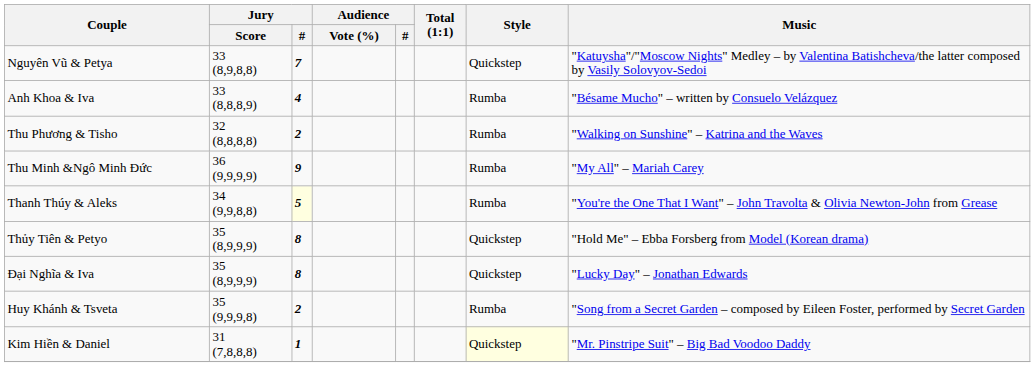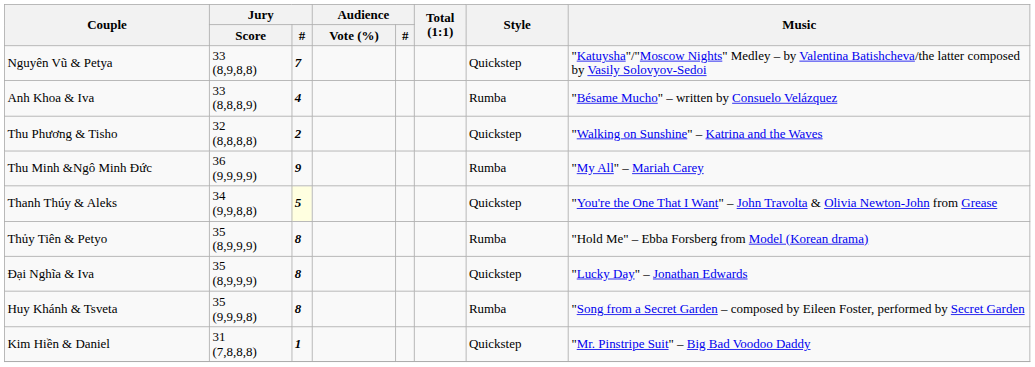 <table class="wikitable" style="width:80%;">
 <tr>
 <th rowspan=2 style="width:20%;">Couple</th>
 <th colspan=2 style="width:10%;">Jury</th>
 <th colspan=2 style="width:10%;">Audience</th>
 <th rowspan=2 style="width:5%;">Total<br> (1:1)</th>
 <th rowspan=2 style="width:10%;">Style</th>
 <th rowspan=2 style="width:45%;">Music</th>
 </tr>
 <tr>
 <th>Score</th>
 <th>#</th>
 <th>Vote (%)</th>
 <th>#</th>
 </tr>
 <tr>
 <td>Nguyên Vũ & Petya</td>
 <td>33<br> (8,9,8,8)</td>
 <td><strong><em>7</em></strong></td>
 <td></td>
 <td></td>
 <td><strong><em></em></strong></td>
 <td>Quickstep</td>
 <td>"<a href='#'>Katuysha</a>"/"<a href='#'>Moscow Nights</a>" Medley – by <a href='#'>Valentina Batishcheva</a>/the latter composed by <a href='#'>Vasily Solovyov-Sedoi</a></td>
 </tr>
 <tr>
 <td>Anh Khoa & Iva</td>
 <td>33<br> (8,8,8,9)</td>
 <td><strong><em>4</em></strong></td>
 <td></td>
 <td></td>
 <td><strong><em></em></strong></td>
 <td>Rumba</td>
 <td>"<a href='#'>Bésame Mucho</a>" – written by <a href='#'>Consuelo Velázquez</a></td>
 </tr>
 <tr>
 <td>Thu Phương & Tisho</td>
 <td>32<br> (8,8,8,8)</td>
 <td><strong><em>2</em></strong></td>
 <td></td>
 <td></td>
 <td><strong><em></em></strong></td>
-<td>Rumba</td>
+<td>Quickstep</td>
 <td>"<a href='#'>Walking on Sunshine</a>" – <a href='#'>Katrina and the Waves</a></td>
 </tr>
 <tr>
 <td>Thu Minh &<span>Ngô Minh Đức</span></td>
 <td>36<br> (9,9,9,9)</td>
 <td><strong><em>9</em></strong></td>
 <td></td>
 <td></td>
 <td><strong><em></em></strong></td>
 <td>Rumba</td>
 <td>"<a href='#'>My All</a>" – <a href='#'>Mariah Carey</a></td>
 </tr>
 <tr>
 <td>Thanh Thúy & Aleks</td>
 <td>34<br> (9,9,8,8)</td>
 <td style="background: lightyellow;"><strong><em>5</em></strong></td>
 <td></td>
 <td></td>
 <td><strong><em></em></strong></td>
-<td>Rumba</td>
+<td>Quickstep</td>
 <td>"<a href='#'>You're the One That I Want</a>" – <a href='#'>John Travolta</a> & <a href='#'>Olivia Newton-John</a> from <a href='#'>Grease</a></td>
 </tr>
 <tr>
 <td>Thủy Tiên & Petyo</td>
 <td>35<br> (8,9,9,9)</td>
 <td><strong><em>8</em></strong></td>
 <td></td>
 <td></td>
 <td><strong><em></em></strong></td>
-<td>Quickstep</td>
+<td>Rumba</td>
 <td>"Hold Me" – Ebba Forsberg from <a href='#'>Model (Korean drama)</a></td>
 </tr>
 <tr>
 <td>Đại Nghĩa & Iva</td>
 <td>35<br> (8,9,9,9)</td>
 <td><strong><em>8</em></strong></td>
 <td></td>
 <td></td>
 <td><strong><em></em></strong></td>
 <td>Quickstep</td>
 <td>"<a href='#'>Lucky Day</a>" – <a href='#'>Jonathan Edwards</a></td>
 </tr>
 <tr>
 <td>Huy Khánh & Tsveta</td>
 <td>35<br> (9,9,9,8)</td>
-<td><strong><em>2</em></strong></td>
+<td><strong><em>8</em></strong></td>
 <td></td>
 <td></td>
 <td><strong><em></em></strong></td>
 <td>Rumba</td>
 <td>"<a href='#'>Song from a Secret Garden</a> – composed by Eileen Foster, performed by <a href='#'>Secret Garden</a></td>
 </tr>
 <tr>
 <td>Kim Hiền & Daniel</td>
 <td>31<br> (7,8,8,8)</td>
 <td><strong><em>1</em></strong></td>
 <td></td>
 <td></td>
 <td><strong><em></em></strong></td>
-<td style="background: lightyellow;">Quickstep</td>
+<td>Quickstep</td>
 <td>"<a href='#'>Mr. Pinstripe Suit</a>" – <a href='#'>Big Bad Voodoo Daddy</a></td>
 </tr>
 <tr>
 </tr>
 </table>
